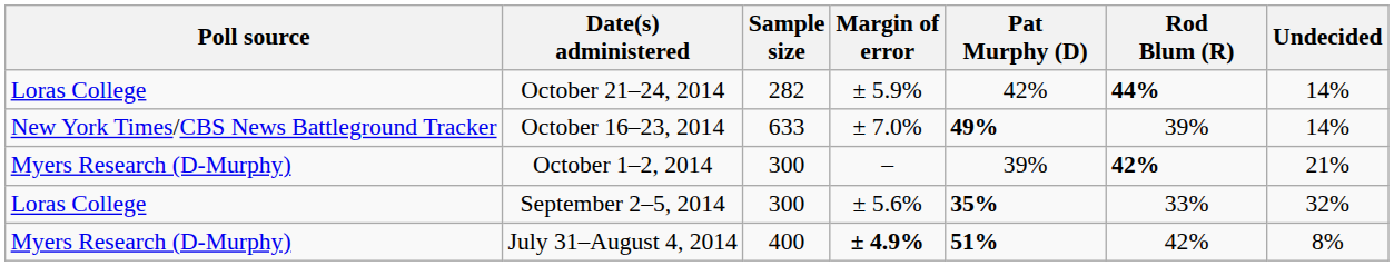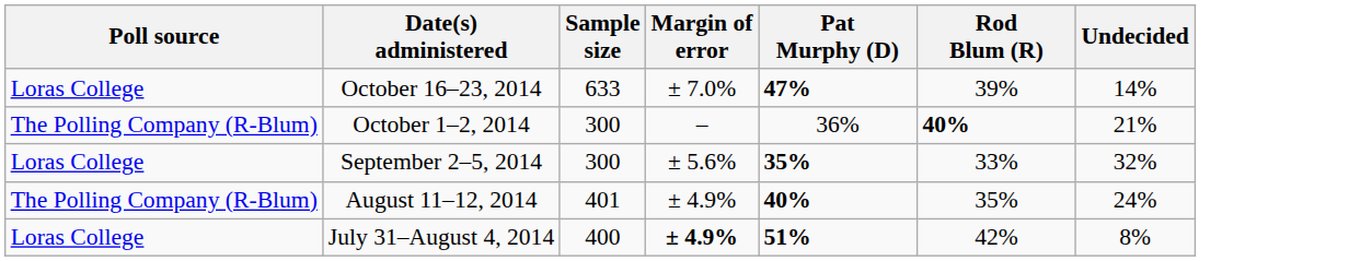 <table class="wikitable">
 <tr>
 <th>Poll source</th>
 <th>Date(s)<br>administered</th>
 <th>Sample<br>size</th>
 <th>Margin of<br>error</th>
 <th style="width:100px;">Pat<br>Murphy (D)</th>
 <th style="width:100px;">Rod<br>Blum (R)</th>
 <th>Undecided</th>
 </tr>
 <tr>
 <td><a href='#'>Loras College</a></td>
-<td align=center>October 21–24, 2014</td>
-<td align=center>282</td>
-<td align=center>± 5.9%</td>
-<td align=center>42%</td>
-<td><strong>44%</strong></td>
-<td align=center>14%</td>
-</tr>
-<tr>
-<td><a href='#'>New York Times</a>/<a href='#'>CBS News Battleground Tracker</a></td>
 <td align=center>October 16–23, 2014</td>
 <td align=center>633</td>
 <td align=center>± 7.0%</td>
-<td><strong>49%</strong></td>
+<td><strong>47%</strong></td>
 <td align=center>39%</td>
 <td align=center>14%</td>
 </tr>
 <tr>
-<td><a href='#'>Myers Research (D-Murphy)</a></td>
+<td><a href='#'>The Polling Company (R-Blum)</a></td>
 <td align=center>October 1–2, 2014</td>
 <td align=center>300</td>
 <td align=center>–</td>
-<td align=center>39%</td>
-<td><strong>42%</strong></td>
+<td align=center>36%</td>
+<td><strong>40%</strong></td>
 <td align=center>21%</td>
 </tr>
 <tr>
 <td><a href='#'>Loras College</a></td>
 <td align=center>September 2–5, 2014</td>
 <td align=center>300</td>
 <td align=center>± 5.6%</td>
 <td><strong>35%</strong></td>
 <td align=center>33%</td>
 <td align=center>32%</td>
 </tr>
 <tr>
-<td><a href='#'>Myers Research (D-Murphy)</a></td>
+<td><a href='#'>The Polling Company (R-Blum)</a></td>
+<td align=center>August 11–12, 2014</td>
+<td align=center>401</td>
+<td align=center>± 4.9%</td>
+<td><strong>40%</strong></td>
+<td align=center>35%</td>
+<td align=center>24%</td>
+</tr>
+<tr>
+<td><a href='#'>Loras College</a></td>
 <td align=center>July 31–August 4, 2014</td>
 <td align=center>400</td>
 <td align=center><strong>± 4.9%</strong></td>
 <td><strong>51%</strong></td>
 <td align=center>42%</td>
 <td align=center>8%</td>
 </tr>
 </table>
